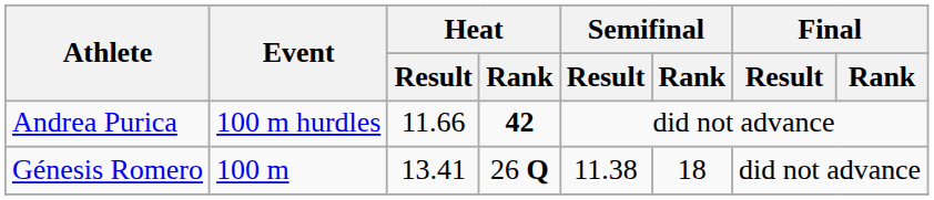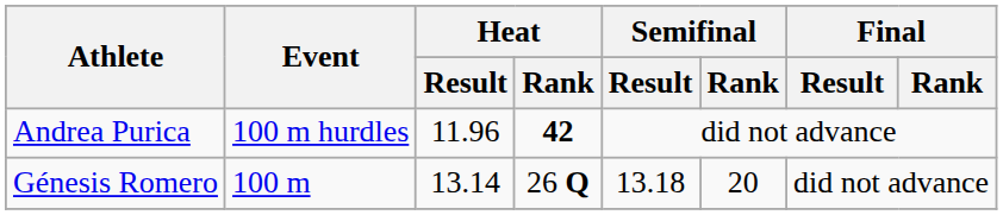 <table class="wikitable"  style=font-size:90%>
 <tr>
 <th rowspan="2">Athlete</th>
 <th rowspan="2">Event</th>
 <th colspan="2">Heat</th>
 <th colspan="2">Semifinal</th>
 <th colspan="2">Final</th>
 </tr>
 <tr>
 <th>Result</th>
 <th>Rank</th>
 <th>Result</th>
 <th>Rank</th>
 <th>Result</th>
 <th>Rank</th>
 </tr>
 <tr style=text-align:center>
 <td style=text-align:left><a href='#'>Andrea Purica</a></td>
 <td style=text-align:left><a href='#'>100 m hurdles</a></td>
-<td>11.66</td>
+<td>11.96</td>
 <td><strong>42</strong></td>
 <td colspan=4>did not advance</td>
 </tr>
 <tr style=text-align:center>
 <td style=text-align:left><a href='#'>Génesis Romero</a></td>
 <td style=text-align:left><a href='#'>100 m</a></td>
-<td>13.41</td>
+<td>13.14</td>
 <td>26 <strong>Q</strong></td>
-<td>11.38</td>
-<td>18</td>
+<td>13.18</td>
+<td>20</td>
 <td colspan=2>did not advance</td>
 </tr>
 </table>
